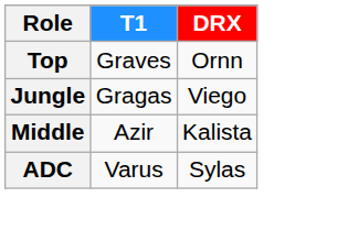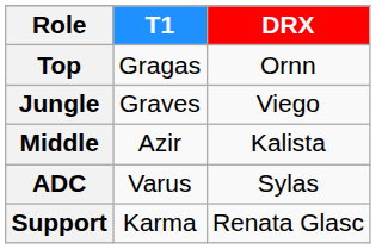 <table class="wikitable plainrowheaders" style="text-align:center;margin:0">
 <tr>
 </tr>
 <tr>
 <th>Role</th>
 <th style="background:DodgerBlue; color:white;">T1</th>
 <th style="background:Red; color:white;">DRX</th>
 </tr>
 <tr>
 <th scope=row style="text-align:center">Top</th>
-<td>Graves</td>
+<td>Gragas</td>
 <td>Ornn</td>
 </tr>
 <tr>
 <th scope=row style="text-align:center">Jungle</th>
-<td>Gragas</td>
+<td>Graves</td>
 <td>Viego</td>
 </tr>
 <tr>
 <th scope=row style="text-align:center">Middle</th>
 <td>Azir</td>
 <td>Kalista</td>
 </tr>
 <tr>
 <th scope=row style="text-align:center">ADC</th>
 <td>Varus</td>
 <td>Sylas</td>
 </tr>
+<tr>
+<th scope=row style="text-align:center">Support</th>
+<td>Karma</td>
+<td>Renata Glasc</td>
+</tr>
 </table>
